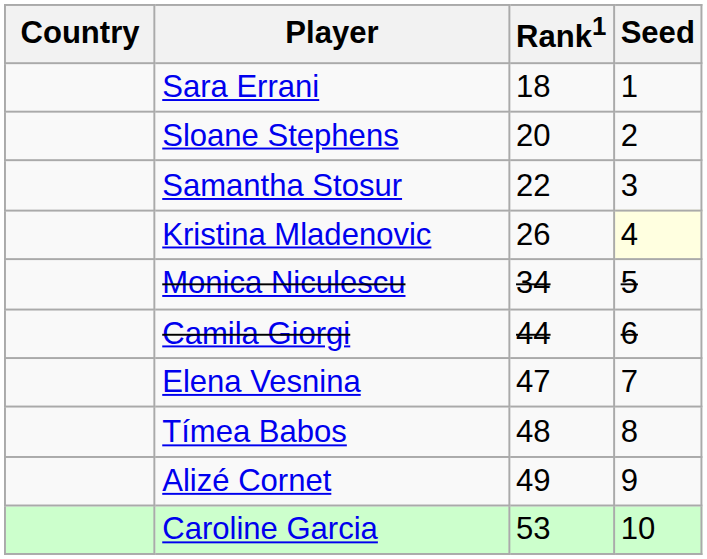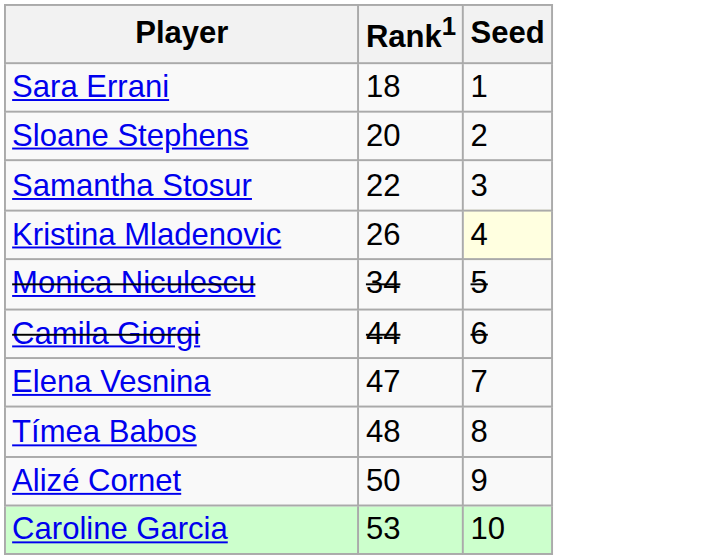 <table class="sortable wikitable">
 <tr>
-<th width="70">Country</th>
 <th width="175">Player</th>
 <th>Rank<sup>1</sup></th>
 <th>Seed</th>
 </tr>
 <tr>
-<td></td>
 <td><a href='#'>Sara Errani</a></td>
 <td>18</td>
 <td>1</td>
 </tr>
 <tr>
-<td></td>
 <td><a href='#'>Sloane Stephens</a></td>
 <td>20</td>
 <td>2</td>
 </tr>
 <tr>
-<td></td>
 <td><a href='#'>Samantha Stosur</a></td>
 <td>22</td>
 <td>3</td>
 </tr>
 <tr>
-<td></td>
 <td><a href='#'>Kristina Mladenovic</a></td>
 <td>26</td>
 <td style="background: lightyellow;">4</td>
 </tr>
 <tr>
-<td><s></s></td>
 <td><s><a href='#'>Monica Niculescu</a></s></td>
 <td><s>34</s></td>
 <td><s>5</s></td>
 </tr>
 <tr>
-<td><s></s></td>
 <td><s><a href='#'>Camila Giorgi</a></s></td>
 <td><s>44</s></td>
 <td><s>6</s></td>
 </tr>
 <tr>
-<td></td>
 <td><a href='#'>Elena Vesnina</a></td>
 <td>47</td>
 <td>7</td>
 </tr>
 <tr>
-<td></td>
 <td><a href='#'>Tímea Babos</a></td>
 <td>48</td>
 <td>8</td>
 </tr>
 <tr>
-<td></td>
 <td><a href='#'>Alizé Cornet</a></td>
-<td>49</td>
+<td>50</td>
 <td>9</td>
 </tr>
 <tr bgcolor=#cfc>
-<td></td>
 <td><a href='#'>Caroline Garcia</a></td>
 <td>53</td>
 <td>10</td>
 </tr>
 </table>
